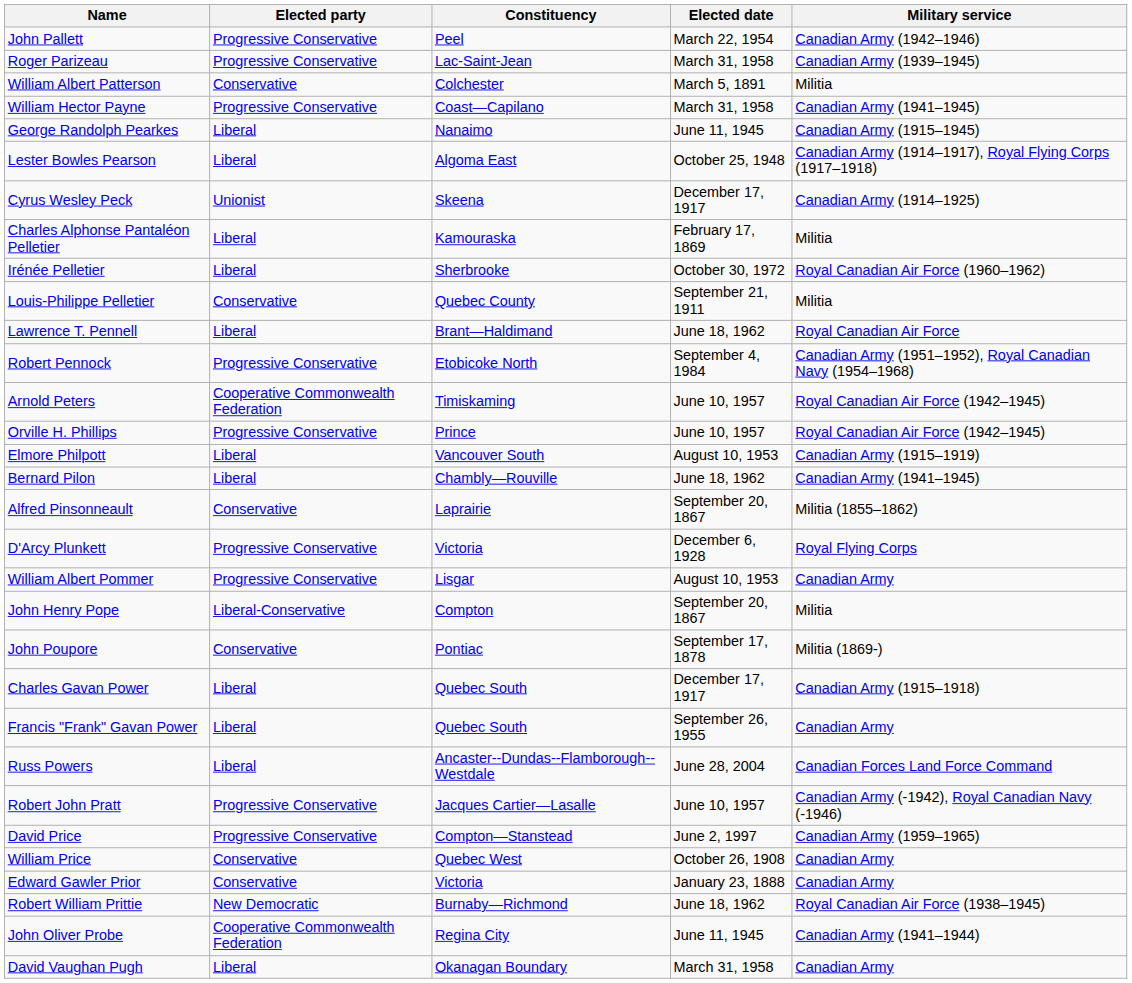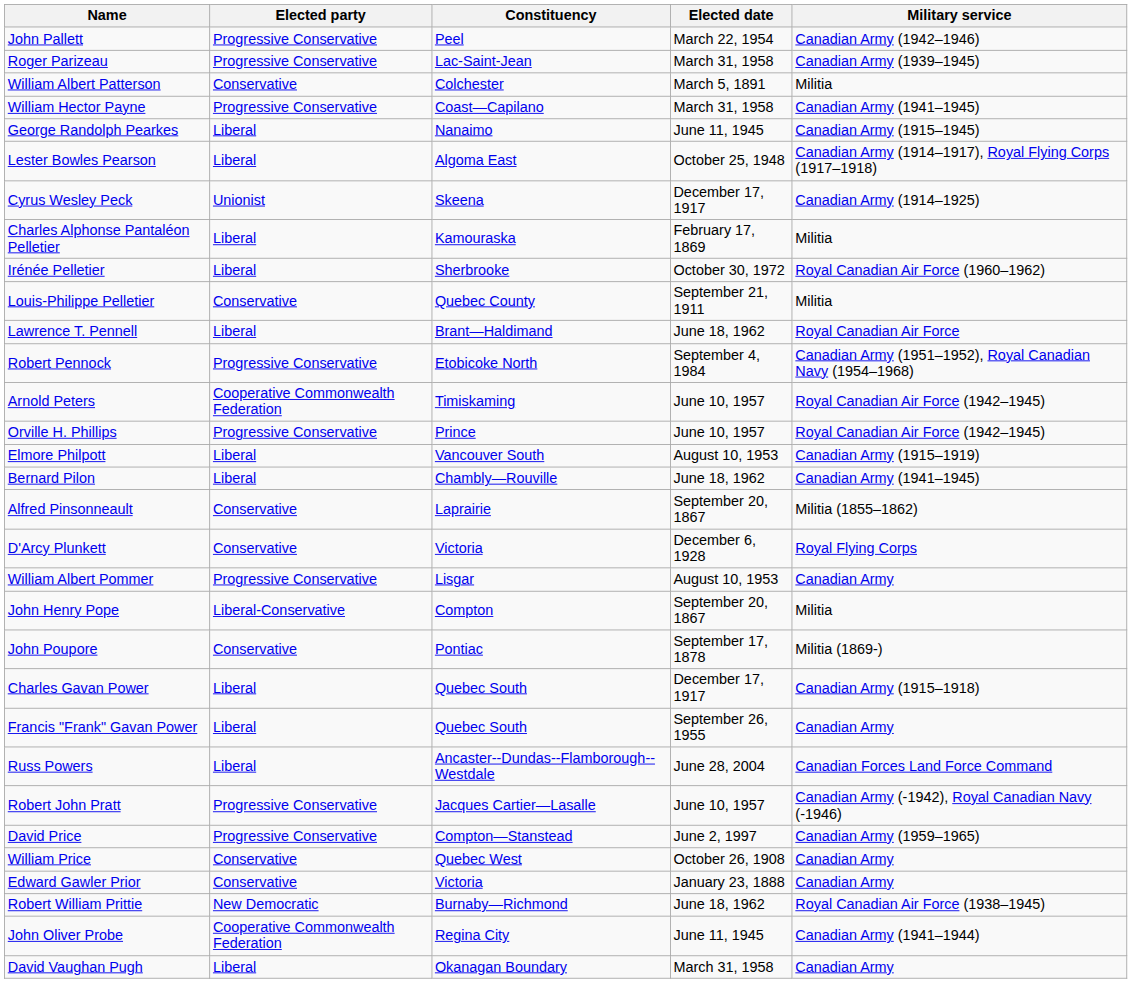 <table class="wikitable sortable">
 <tr>
 <th>Name</th>
 <th>Elected party</th>
 <th>Constituency</th>
 <th>Elected date</th>
 <th>Military service</th>
 </tr>
 <tr>
 <td><a href='#'>John Pallett</a></td>
 <td><a href='#'>Progressive Conservative</a></td>
 <td><a href='#'>Peel</a></td>
 <td>March 22, 1954</td>
 <td><a href='#'>Canadian Army</a> (1942–1946)</td>
 </tr>
 <tr>
 <td><a href='#'>Roger Parizeau</a></td>
 <td><a href='#'>Progressive Conservative</a></td>
 <td><a href='#'>Lac-Saint-Jean</a></td>
 <td>March 31, 1958</td>
 <td><a href='#'>Canadian Army</a> (1939–1945)</td>
 </tr>
 <tr>
 <td><a href='#'>William Albert Patterson</a></td>
 <td><a href='#'>Conservative</a></td>
 <td><a href='#'>Colchester</a></td>
 <td>March 5, 1891</td>
 <td>Militia</td>
 </tr>
 <tr>
 <td><a href='#'>William Hector Payne</a></td>
 <td><a href='#'>Progressive Conservative</a></td>
 <td><a href='#'>Coast—Capilano</a></td>
 <td>March 31, 1958</td>
 <td><a href='#'>Canadian Army</a> (1941–1945)</td>
 </tr>
 <tr>
 <td><a href='#'>George Randolph Pearkes</a></td>
 <td><a href='#'>Liberal</a></td>
 <td><a href='#'>Nanaimo</a></td>
 <td>June 11, 1945</td>
 <td><a href='#'>Canadian Army</a> (1915–1945)</td>
 </tr>
 <tr>
 <td><a href='#'>Lester Bowles Pearson</a></td>
 <td><a href='#'>Liberal</a></td>
 <td><a href='#'>Algoma East</a></td>
 <td>October 25, 1948</td>
 <td><a href='#'>Canadian Army</a> (1914–1917), <a href='#'>Royal Flying Corps</a> (1917–1918)</td>
 </tr>
 <tr>
 <td><a href='#'>Cyrus Wesley Peck</a></td>
 <td><a href='#'>Unionist</a></td>
 <td><a href='#'>Skeena</a></td>
 <td>December 17, 1917</td>
 <td><a href='#'>Canadian Army</a> (1914–1925)</td>
 </tr>
 <tr>
 <td><a href='#'>Charles Alphonse Pantaléon Pelletier</a></td>
 <td><a href='#'>Liberal</a></td>
 <td><a href='#'>Kamouraska</a></td>
 <td>February 17, 1869</td>
 <td>Militia</td>
 </tr>
 <tr>
 <td><a href='#'>Irénée Pelletier</a></td>
 <td><a href='#'>Liberal</a></td>
 <td><a href='#'>Sherbrooke</a></td>
 <td>October 30, 1972</td>
 <td><a href='#'>Royal Canadian Air Force</a> (1960–1962)</td>
 </tr>
 <tr>
 <td><a href='#'>Louis-Philippe Pelletier</a></td>
 <td><a href='#'>Conservative</a></td>
 <td><a href='#'>Quebec County</a></td>
 <td>September 21, 1911</td>
 <td>Militia</td>
 </tr>
 <tr>
 <td><a href='#'>Lawrence T. Pennell</a></td>
 <td><a href='#'>Liberal</a></td>
 <td><a href='#'>Brant—Haldimand</a></td>
 <td>June 18, 1962</td>
 <td><a href='#'>Royal Canadian Air Force</a></td>
 </tr>
 <tr>
 <td><a href='#'>Robert Pennock</a></td>
 <td><a href='#'>Progressive Conservative</a></td>
 <td><a href='#'>Etobicoke North</a></td>
 <td>September 4, 1984</td>
 <td><a href='#'>Canadian Army</a> (1951–1952), <a href='#'>Royal Canadian Navy</a> (1954–1968)</td>
 </tr>
 <tr>
 <td><a href='#'>Arnold Peters</a></td>
 <td><a href='#'>Cooperative Commonwealth Federation</a></td>
 <td><a href='#'>Timiskaming</a></td>
 <td>June 10, 1957</td>
 <td><a href='#'>Royal Canadian Air Force</a> (1942–1945)</td>
 </tr>
 <tr>
 <td><a href='#'>Orville H. Phillips</a></td>
 <td><a href='#'>Progressive Conservative</a></td>
 <td><a href='#'>Prince</a></td>
 <td>June 10, 1957</td>
 <td><a href='#'>Royal Canadian Air Force</a> (1942–1945)</td>
 </tr>
 <tr>
 <td><a href='#'>Elmore Philpott</a></td>
 <td><a href='#'>Liberal</a></td>
 <td><a href='#'>Vancouver South</a></td>
 <td>August 10, 1953</td>
 <td><a href='#'>Canadian Army</a> (1915–1919)</td>
 </tr>
 <tr>
 <td><a href='#'>Bernard Pilon</a></td>
 <td><a href='#'>Liberal</a></td>
 <td><a href='#'>Chambly—Rouville</a></td>
 <td>June 18, 1962</td>
 <td><a href='#'>Canadian Army</a> (1941–1945)</td>
 </tr>
 <tr>
 <td><a href='#'>Alfred Pinsonneault</a></td>
 <td><a href='#'>Conservative</a></td>
 <td><a href='#'>Laprairie</a></td>
 <td>September 20, 1867</td>
 <td>Militia (1855–1862)</td>
 </tr>
 <tr>
 <td><a href='#'>D'Arcy Plunkett</a></td>
-<td><a href='#'>Progressive Conservative</a></td>
+<td><a href='#'>Conservative</a></td>
 <td><a href='#'>Victoria</a></td>
 <td>December 6, 1928</td>
 <td><a href='#'>Royal Flying Corps</a></td>
 </tr>
 <tr>
 <td><a href='#'>William Albert Pommer</a></td>
 <td><a href='#'>Progressive Conservative</a></td>
 <td><a href='#'>Lisgar</a></td>
 <td>August 10, 1953</td>
 <td><a href='#'>Canadian Army</a></td>
 </tr>
 <tr>
 <td><a href='#'>John Henry Pope</a></td>
 <td><a href='#'>Liberal-Conservative</a></td>
 <td><a href='#'>Compton</a></td>
 <td>September 20, 1867</td>
 <td>Militia</td>
 </tr>
 <tr>
 <td><a href='#'>John Poupore</a></td>
 <td><a href='#'>Conservative</a></td>
 <td><a href='#'>Pontiac</a></td>
 <td>September 17, 1878</td>
 <td>Militia (1869-)</td>
 </tr>
 <tr>
 <td><a href='#'>Charles Gavan Power</a></td>
 <td><a href='#'>Liberal</a></td>
 <td><a href='#'>Quebec South</a></td>
 <td>December 17, 1917</td>
 <td><a href='#'>Canadian Army</a> (1915–1918)</td>
 </tr>
 <tr>
 <td><a href='#'>Francis "Frank" Gavan Power</a></td>
 <td><a href='#'>Liberal</a></td>
 <td><a href='#'>Quebec South</a></td>
 <td>September 26, 1955</td>
 <td><a href='#'>Canadian Army</a></td>
 </tr>
 <tr>
 <td><a href='#'>Russ Powers</a></td>
 <td><a href='#'>Liberal</a></td>
 <td><a href='#'>Ancaster--Dundas--Flamborough--Westdale</a></td>
 <td>June 28, 2004</td>
 <td><a href='#'>Canadian Forces Land Force Command</a></td>
 </tr>
 <tr>
 <td><a href='#'>Robert John Pratt</a></td>
 <td><a href='#'>Progressive Conservative</a></td>
 <td><a href='#'>Jacques Cartier—Lasalle</a></td>
 <td>June 10, 1957</td>
 <td><a href='#'>Canadian Army</a> (-1942), <a href='#'>Royal Canadian Navy</a> (-1946)</td>
 </tr>
 <tr>
 <td><a href='#'>David Price</a></td>
 <td><a href='#'>Progressive Conservative</a></td>
 <td><a href='#'>Compton—Stanstead</a></td>
 <td>June 2, 1997</td>
 <td><a href='#'>Canadian Army</a> (1959–1965)</td>
 </tr>
 <tr>
 <td><a href='#'>William Price</a></td>
 <td><a href='#'>Conservative</a></td>
 <td><a href='#'>Quebec West</a></td>
 <td>October 26, 1908</td>
 <td><a href='#'>Canadian Army</a></td>
 </tr>
 <tr>
 <td><a href='#'>Edward Gawler Prior</a></td>
 <td><a href='#'>Conservative</a></td>
 <td><a href='#'>Victoria</a></td>
 <td>January 23, 1888</td>
 <td><a href='#'>Canadian Army</a></td>
 </tr>
 <tr>
 <td><a href='#'>Robert William Prittie</a></td>
 <td><a href='#'>New Democratic</a></td>
 <td><a href='#'>Burnaby—Richmond</a></td>
 <td>June 18, 1962</td>
 <td><a href='#'>Royal Canadian Air Force</a> (1938–1945)</td>
 </tr>
 <tr>
 <td><a href='#'>John Oliver Probe</a></td>
 <td><a href='#'>Cooperative Commonwealth Federation</a></td>
 <td><a href='#'>Regina City</a></td>
 <td>June 11, 1945</td>
 <td><a href='#'>Canadian Army</a> (1941–1944)</td>
 </tr>
 <tr>
 <td><a href='#'>David Vaughan Pugh</a></td>
 <td><a href='#'>Liberal</a></td>
 <td><a href='#'>Okanagan Boundary</a></td>
 <td>March 31, 1958</td>
 <td><a href='#'>Canadian Army</a></td>
 </tr>
 </table>
